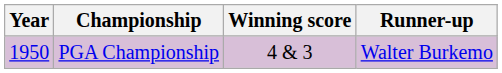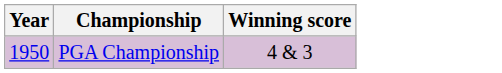 <table class="wikitable">
 <tr>
 <th>Year</th>
 <th>Championship</th>
 <th>Winning score</th>
-<th>Runner-up</th>
 </tr>
 <tr style="background:#D8BFD8;">
 <td><a href='#'>1950</a></td>
 <td><a href='#'>PGA Championship</a></td>
 <td align=center>4 & 3</td>
-<td> <a href='#'>Walter Burkemo</a></td>
 </tr>
 </table>
